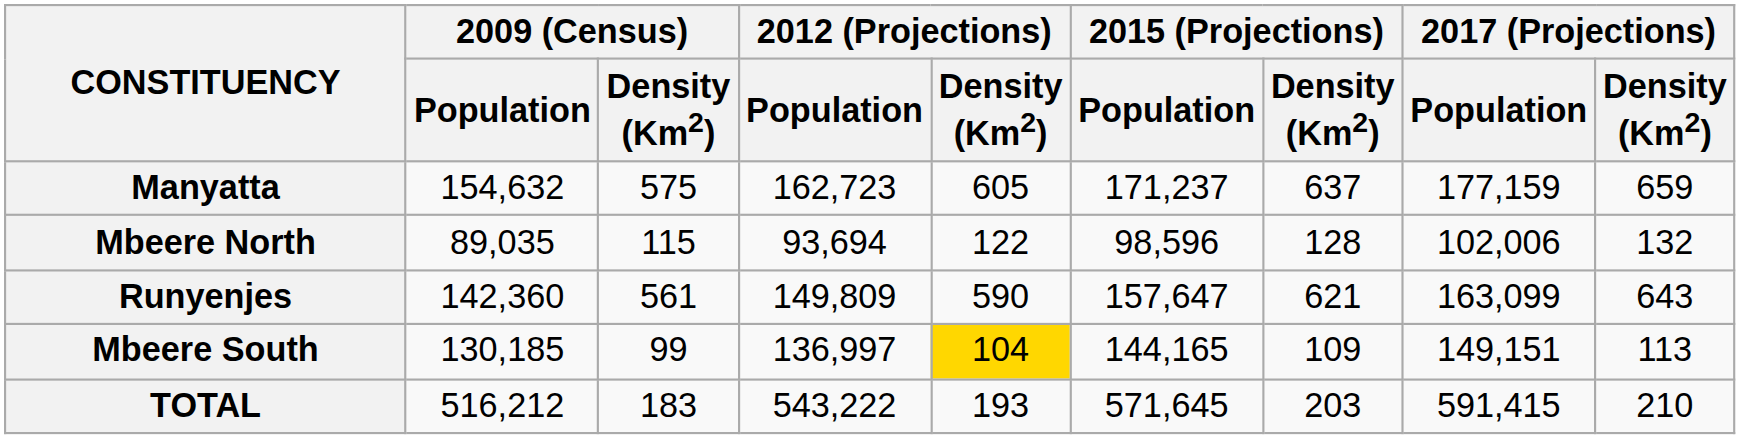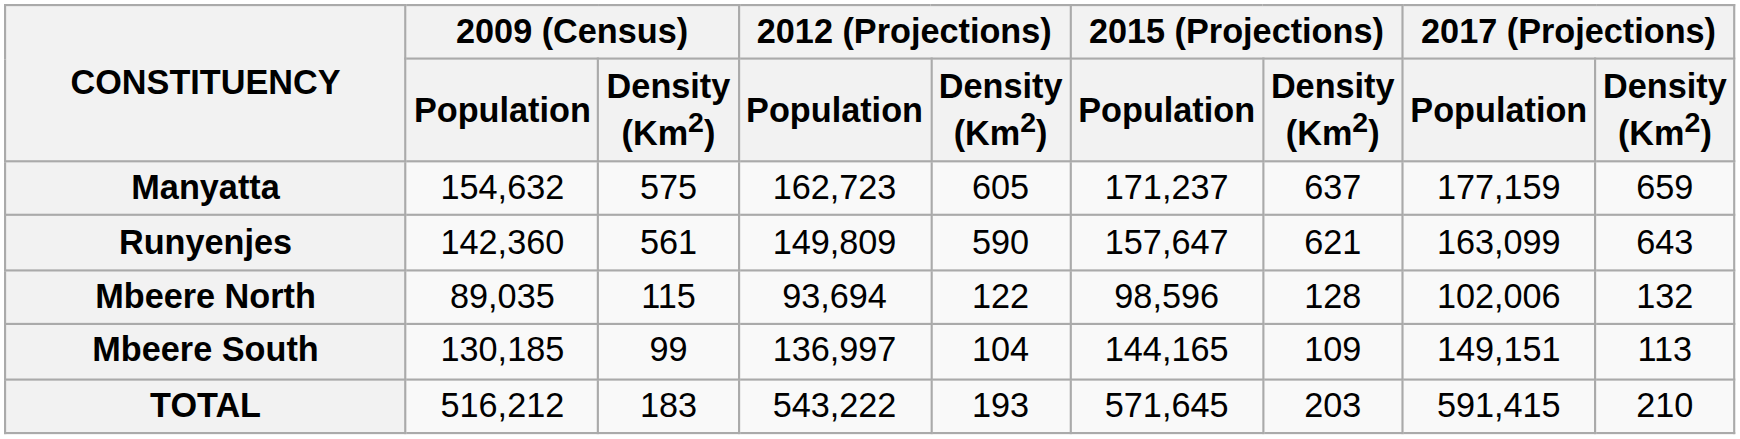 <table class="wikitable plainrowheaders" style="text-align:center;" border="2">
 <tr>
 <th scope="col" rowspan="2" width="180">CONSTITUENCY</th>
 <th scope="col" colspan="2">2009 (Census)</th>
 <th scope="col" colspan="2">2012 (Projections)</th>
 <th scope="col" colspan="2">2015 (Projections)</th>
 <th scope="col" colspan="2">2017 (Projections)</th>
 </tr>
 <tr>
 <th scope="col" style="width:2em;"><strong>Population</strong></th>
 <th scope="col" style="width:2em;"><strong>Density (Km<sup>2</sup>)</strong></th>
 <th scope="col" style="width:2em;"><strong>Population</strong></th>
 <th scope="col" style="width:2em;"><strong>Density (Km<sup>2</sup>)</strong></th>
 <th scope="col" style="width:2em;"><strong>Population</strong></th>
 <th scope="col" style="width:2em;"><strong>Density (Km<sup>2</sup>)</strong></th>
 <th scope="col" style="width:2em;"><strong>Population</strong></th>
 <th scope="col" style="width:2em;"><strong>Density (Km<sup>2</sup>)</strong></th>
 </tr>
 <tr>
 <th scope="row"><strong>Manyatta</strong></th>
 <td>154,632</td>
 <td>575</td>
 <td>162,723</td>
 <td>605</td>
 <td>171,237</td>
 <td>637</td>
 <td>177,159</td>
 <td>659</td>
 </tr>
 <tr>
+<th scope="row"><strong>Runyenjes</strong></th>
+<td>142,360</td>
+<td>561</td>
+<td>149,809</td>
+<td>590</td>
+<td>157,647</td>
+<td>621</td>
+<td>163,099</td>
+<td>643</td>
+</tr>
+<tr>
 <th scope="row"><strong>Mbeere North</strong></th>
 <td>89,035</td>
 <td>115</td>
 <td>93,694</td>
 <td>122</td>
 <td>98,596</td>
 <td>128</td>
 <td>102,006</td>
 <td>132</td>
 </tr>
 <tr>
-<th scope="row"><strong>Runyenjes</strong></th>
-<td>142,360</td>
-<td>561</td>
-<td>149,809</td>
-<td>590</td>
-<td>157,647</td>
-<td>621</td>
-<td>163,099</td>
-<td>643</td>
-</tr>
-<tr>
 <th scope="row"><strong>Mbeere South</strong></th>
 <td>130,185</td>
 <td>99</td>
 <td>136,997</td>
-<td style="background: gold;">104</td>
+<td>104</td>
 <td>144,165</td>
 <td>109</td>
 <td>149,151</td>
 <td>113</td>
 </tr>
 <tr>
 <th scope="row"><strong>TOTAL</strong></th>
 <td>516,212</td>
 <td>183</td>
 <td>543,222</td>
 <td>193</td>
 <td>571,645</td>
 <td>203</td>
 <td>591,415</td>
 <td>210</td>
 </tr>
 </table>
